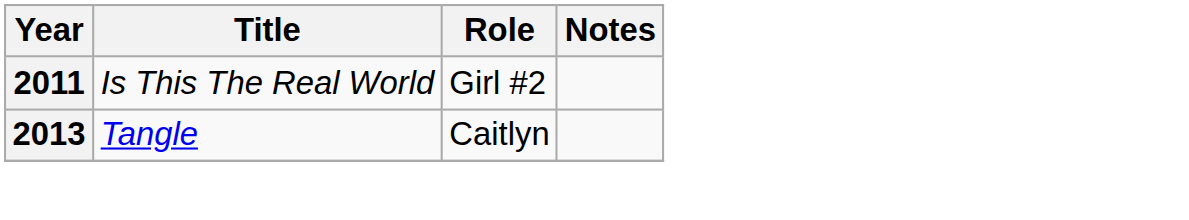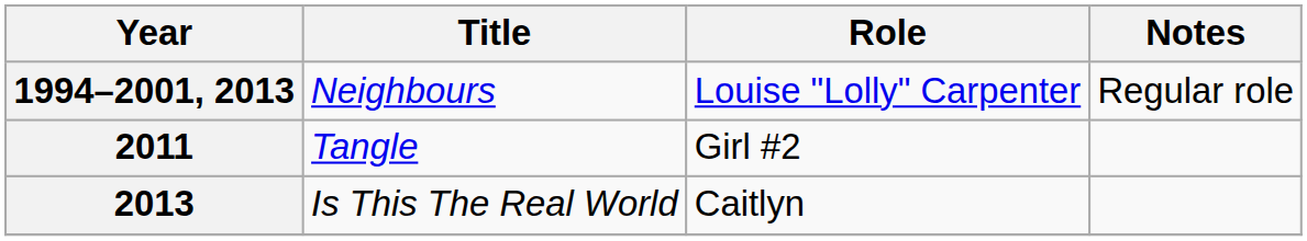 <table class="wikitable sortable plainrowheaders">
 <tr>
 <th scope="col">Year</th>
 <th scope="col">Title</th>
 <th scope="col">Role</th>
 <th scope="col" class="unsortable">Notes</th>
 </tr>
 <tr>
+<th scope="row">1994–2001, 2013</th>
+<td><em><a href='#'>Neighbours</a></em></td>
+<td><a href='#'>Louise "Lolly" Carpenter</a></td>
+<td>Regular role</td>
+</tr>
+<tr>
 <th scope="row">2011</th>
-<td><em>Is This The Real World</em></td>
+<td><em><a href='#'>Tangle</a></em></td>
 <td>Girl #2</td>
 <td></td>
 </tr>
 <tr>
 <th scope="row">2013</th>
-<td><em><a href='#'>Tangle</a></em></td>
+<td><em>Is This The Real World</em></td>
 <td>Caitlyn</td>
 <td></td>
 </tr>
 <tr>
 </tr>
 </table>
